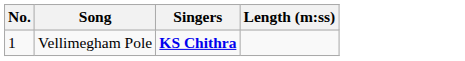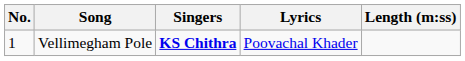 <table class="wikitable" style="font-size:95%;">
 <tr>
 <th>No.</th>
 <th>Song</th>
 <th>Singers</th>
+<th>Lyrics</th>
 <th>Length (m:ss)</th>
 </tr>
 <tr>
 <td>1</td>
 <td>Vellimegham Pole</td>
 <td><strong><a href='#'>KS Chithra</a></strong></td>
+<td><a href='#'>Poovachal Khader</a></td>
 <td></td>
 </tr>
 </table>
